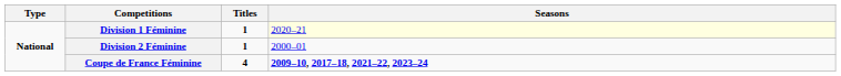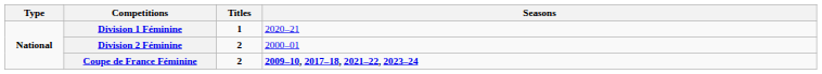 <table class="wikitable plainrowheaders" style="font-size:95%; text-align:center;">
 <tr>
 <th style="width: 1%;">Type</th>
 <th style="width: 5%;">Competitions</th>
 <th style="width: 1%;">Titles</th>
 <th style="width: 21%;">Seasons</th>
 </tr>
 <tr>
 <td rowspan="3"><strong>National</strong></td>
 <th scope=col><a href='#'>Division 1 Féminine</a></th>
 <td align="center"><strong>1</strong></td>
-<td align="left" style="background: lightyellow;"><a href='#'>2020–21</a></td>
+<td align="left"><a href='#'>2020–21</a></td>
 </tr>
 <tr>
 <th scope=col><a href='#'>Division 2 Féminine</a></th>
-<td align="center"><strong>1</strong></td>
+<td align="center"><strong>2</strong></td>
 <td align="left"><a href='#'>2000–01</a></td>
 </tr>
 <tr>
 <th scope=col><a href='#'>Coupe de France Féminine</a></th>
-<td align="center"><strong>4</strong></td>
+<td align="center"><strong>2</strong></td>
 <td align="left"><strong><a href='#'>2009–10</a>, <a href='#'>2017–18</a>, <a href='#'>2021–22</a>, <a href='#'>2023–24</a></strong></td>
 </tr>
 </table>
